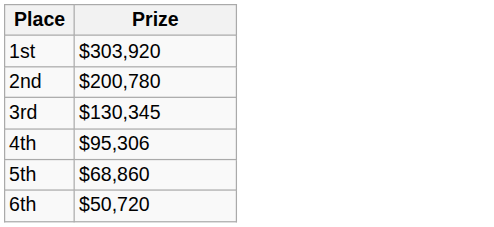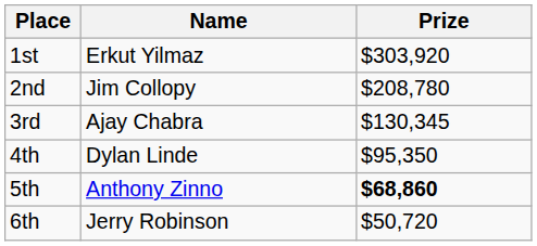 <table class="wikitable">
 <tr>
 <th style="width:50px;">Place</th>
+<th style="width:200px;">Name</th>
 <th style="width:125px;">Prize</th>
 </tr>
 <tr>
 <td>1st</td>
+<td> Erkut Yilmaz</td>
 <td>$303,920</td>
 </tr>
 <tr>
 <td>2nd</td>
-<td>$200,780</td>
+<td> Jim Collopy</td>
+<td>$208,780</td>
 </tr>
 <tr>
 <td>3rd</td>
+<td> Ajay Chabra</td>
 <td>$130,345</td>
 </tr>
 <tr>
 <td>4th</td>
-<td>$95,306</td>
+<td> Dylan Linde</td>
+<td>$95,350</td>
 </tr>
 <tr>
 <td>5th</td>
-<td>$68,860</td>
+<td> <a href='#'>Anthony Zinno</a></td>
+<td><strong>$68,860</strong></td>
 </tr>
 <tr>
 <td>6th</td>
+<td> Jerry Robinson</td>
 <td>$50,720</td>
 </tr>
 </table>
